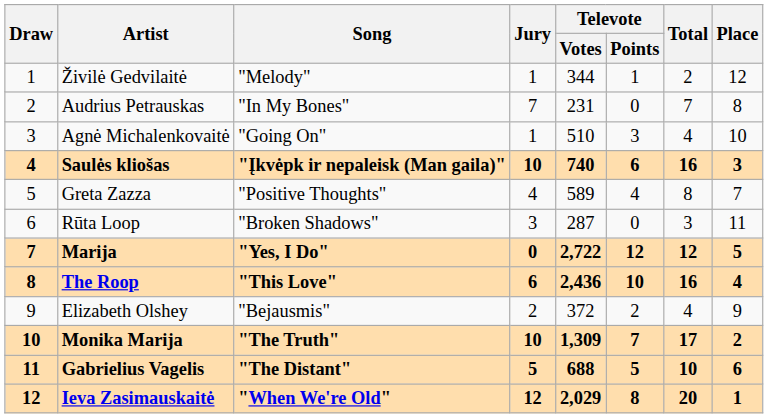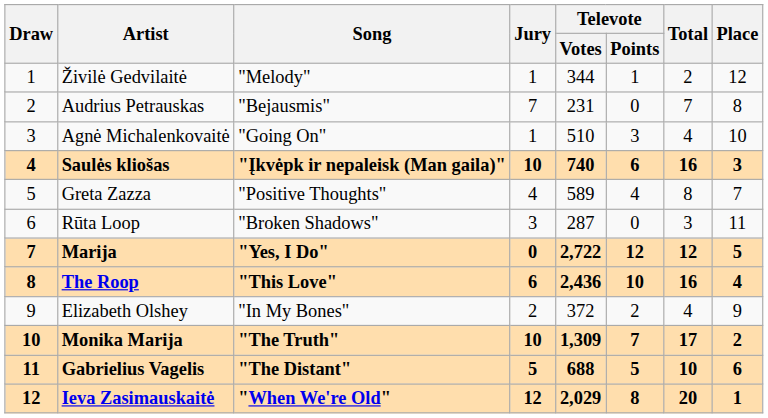 <table class="sortable wikitable" style="margin: 1em auto 1em auto; text-align:center">
 <tr>
 <th rowspan="2">Draw</th>
 <th rowspan="2">Artist</th>
 <th rowspan="2">Song</th>
 <th rowspan="2">Jury</th>
 <th colspan="2">Televote</th>
 <th rowspan="2">Total</th>
 <th rowspan="2">Place</th>
 </tr>
 <tr>
 <th>Votes</th>
 <th>Points</th>
 </tr>
 <tr>
 <td>1</td>
 <td align="left">Živilė Gedvilaitė</td>
 <td align="left">"Melody"</td>
 <td>1</td>
 <td>344</td>
 <td>1</td>
 <td>2</td>
 <td>12</td>
 </tr>
 <tr>
 <td>2</td>
 <td align="left">Audrius Petrauskas</td>
-<td align="left">"In My Bones"</td>
+<td align="left">"Bejausmis"</td>
 <td>7</td>
 <td>231</td>
 <td>0</td>
 <td>7</td>
 <td>8</td>
 </tr>
 <tr>
 <td>3</td>
 <td align="left">Agnė Michalenkovaitė</td>
 <td align="left">"Going On"</td>
 <td>1</td>
 <td>510</td>
 <td>3</td>
 <td>4</td>
 <td>10</td>
 </tr>
 <tr style="font-weight:bold; background:#FFDEAD;">
 <td>4</td>
 <td align="left">Saulės kliošas</td>
 <td align="left">"Įkvėpk ir nepaleisk (Man gaila)"</td>
 <td>10</td>
 <td>740</td>
 <td>6</td>
 <td>16</td>
 <td>3</td>
 </tr>
 <tr>
 <td>5</td>
 <td align="left">Greta Zazza</td>
 <td align="left">"Positive Thoughts"</td>
 <td>4</td>
 <td>589</td>
 <td>4</td>
 <td>8</td>
 <td>7</td>
 </tr>
 <tr>
 <td>6</td>
 <td align="left">Rūta Loop</td>
 <td align="left">"Broken Shadows"</td>
 <td>3</td>
 <td>287</td>
 <td>0</td>
 <td>3</td>
 <td>11</td>
 </tr>
 <tr style="font-weight:bold; background:#FFDEAD;">
 <td>7</td>
 <td align="left">Marija</td>
 <td align="left">"Yes, I Do"</td>
 <td>0</td>
 <td>2,722</td>
 <td>12</td>
 <td>12</td>
 <td>5</td>
 </tr>
 <tr style="font-weight:bold; background:#FFDEAD;">
 <td>8</td>
 <td align="left"><a href='#'>The Roop</a></td>
 <td align="left">"This Love"</td>
 <td>6</td>
 <td>2,436</td>
 <td>10</td>
 <td>16</td>
 <td>4</td>
 </tr>
 <tr>
 <td>9</td>
 <td align="left">Elizabeth Olshey</td>
-<td align="left">"Bejausmis"</td>
+<td align="left">"In My Bones"</td>
 <td>2</td>
 <td>372</td>
 <td>2</td>
 <td>4</td>
 <td>9</td>
 </tr>
 <tr style="font-weight:bold; background:#FFDEAD;">
 <td>10</td>
 <td align="left">Monika Marija</td>
 <td align="left">"The Truth"</td>
 <td>10</td>
 <td>1,309</td>
 <td>7</td>
 <td>17</td>
 <td>2</td>
 </tr>
 <tr style="font-weight:bold; background:#FFDEAD;">
 <td>11</td>
 <td align="left">Gabrielius Vagelis</td>
 <td align="left">"The Distant"</td>
 <td>5</td>
 <td>688</td>
 <td>5</td>
 <td>10</td>
 <td>6</td>
 </tr>
 <tr style="font-weight:bold; background:#FFDEAD;">
 <td>12</td>
 <td align="left"><a href='#'>Ieva Zasimauskaitė</a></td>
 <td align="left">"<a href='#'>When We're Old</a>"</td>
 <td>12</td>
 <td>2,029</td>
 <td>8</td>
 <td>20</td>
 <td>1</td>
 </tr>
 </table>
